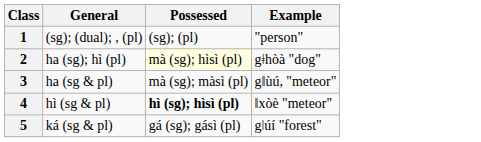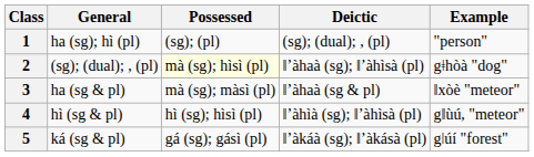 <table class="wikitable">
 <tr>
 <th>Class</th>
 <th>General</th>
 <th>Possessed</th>
+<th>Deictic</th>
 <th>Example</th>
 </tr>
 <tr>
 <th>1</th>
+<td>ha (sg); hì (pl)</td>
+<td> (sg);  (pl)</td>
 <td> (sg);  (dual); ,  (pl)</td>
-<td> (sg);  (pl)</td>
 <td> "person"</td>
 </tr>
 <tr>
 <th>2</th>
-<td>ha (sg); hì (pl)</td>
+<td> (sg);  (dual); ,  (pl)</td>
 <td style="background: lightyellow;">mà (sg); hìsì (pl)</td>
+<td>ǁʼàhaà (sg); ǁʼàhìsà (pl)</td>
 <td>gǂhòà "dog"</td>
 </tr>
 <tr>
 <th>3</th>
 <td>ha (sg & pl)</td>
 <td>mà (sg); màsì (pl)</td>
-<td>gǁùú, "meteor"</td>
+<td>ǁʼàhaà (sg & pl)</td>
+<td>ǁxòè "meteor"</td>
 </tr>
 <tr>
 <th>4</th>
 <td>hì (sg & pl)</td>
-<td><strong>hì (sg); hìsì (pl)</strong></td>
-<td>ǁxòè "meteor"</td>
+<td>hì (sg); hìsì (pl)</td>
+<td>ǁʼàhìà (sg); ǁʼàhìsà (pl)</td>
+<td>gǁùú, "meteor"</td>
 </tr>
 <tr>
 <th>5</th>
 <td>ká (sg & pl)</td>
 <td>gá (sg); gásì (pl)</td>
+<td>ǁʼàkáà (sg); ǁʼàkásà (pl)</td>
 <td>gǀúí "forest"</td>
 </tr>
 </table>
